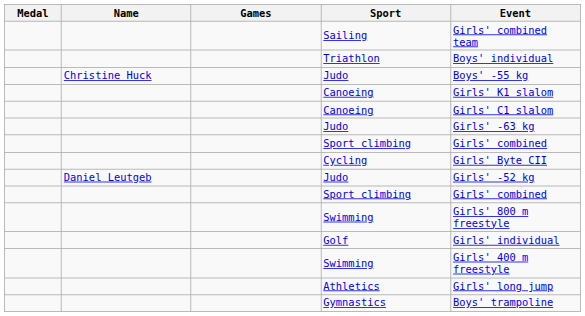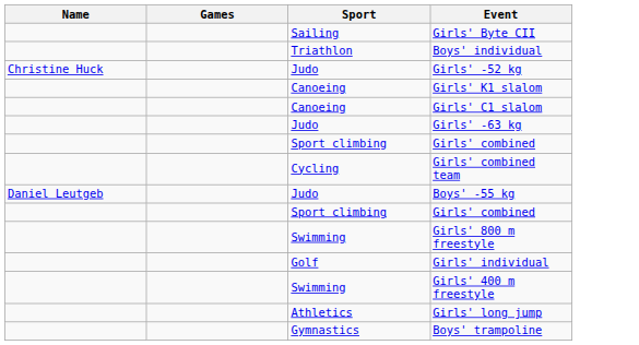 <table class="wikitable sortable">
 <tr>
-<th style="width:5em">Medal</th>
 <th style="width:12em">Name</th>
 <th style="width:12em">Games</th>
 <th style="width:12em">Sport</th>
 <th style="width:12em">Event</th>
 </tr>
 <tr>
 <td></td>
 <td></td>
-<td></td>
 <td> <a href='#'>Sailing</a></td>
-<td><a href='#'>Girls' combined team</a></td>
+<td><a href='#'>Girls' Byte CII</a></td>
 </tr>
 <tr>
-<td></td>
 <td></td>
 <td></td>
 <td> <a href='#'>Triathlon</a></td>
 <td><a href='#'>Boys' individual</a></td>
 </tr>
 <tr>
-<td></td>
 <td><a href='#'>Christine Huck</a></td>
 <td></td>
 <td> <a href='#'>Judo</a></td>
-<td><a href='#'>Boys' -55 kg</a></td>
+<td><a href='#'>Girls' -52 kg</a></td>
 </tr>
 <tr>
-<td></td>
 <td></td>
 <td></td>
 <td> <a href='#'>Canoeing</a></td>
 <td><a href='#'>Girls' K1 slalom</a></td>
 </tr>
 <tr>
 <td></td>
 <td></td>
-<td></td>
 <td> <a href='#'>Canoeing</a></td>
 <td><a href='#'>Girls' C1 slalom</a></td>
 </tr>
 <tr>
-<td></td>
 <td></td>
 <td></td>
 <td> <a href='#'>Judo</a></td>
 <td><a href='#'>Girls' -63 kg</a></td>
 </tr>
 <tr>
 <td></td>
 <td></td>
-<td></td>
 <td> <a href='#'>Sport climbing</a></td>
 <td><a href='#'>Girls' combined</a></td>
 </tr>
 <tr>
-<td></td>
 <td><br></td>
 <td></td>
 <td> <a href='#'>Cycling</a></td>
-<td><a href='#'>Girls' Byte CII</a></td>
+<td><a href='#'>Girls' combined team</a></td>
 </tr>
 <tr>
-<td></td>
 <td><a href='#'>Daniel Leutgeb</a></td>
 <td></td>
 <td> <a href='#'>Judo</a></td>
-<td><a href='#'>Girls' -52 kg</a></td>
+<td><a href='#'>Boys' -55 kg</a></td>
 </tr>
 <tr>
-<td></td>
 <td></td>
 <td></td>
 <td> <a href='#'>Sport climbing</a></td>
 <td><a href='#'>Girls' combined</a></td>
 </tr>
 <tr>
 <td></td>
 <td></td>
-<td></td>
 <td> <a href='#'>Swimming</a></td>
 <td><a href='#'>Girls' 800 m freestyle</a></td>
 </tr>
 <tr>
-<td></td>
 <td></td>
 <td></td>
 <td> <a href='#'>Golf</a></td>
 <td><a href='#'>Girls' individual</a></td>
 </tr>
 <tr>
 <td></td>
 <td></td>
-<td></td>
 <td> <a href='#'>Swimming</a></td>
 <td><a href='#'>Girls' 400 m freestyle</a></td>
 </tr>
 <tr>
-<td></td>
 <td></td>
 <td></td>
 <td> <a href='#'>Athletics</a></td>
 <td><a href='#'>Girls' long jump</a></td>
 </tr>
 <tr>
 <td></td>
 <td></td>
-<td></td>
 <td> <a href='#'>Gymnastics</a></td>
 <td><a href='#'>Boys' trampoline</a></td>
 </tr>
 </table>
